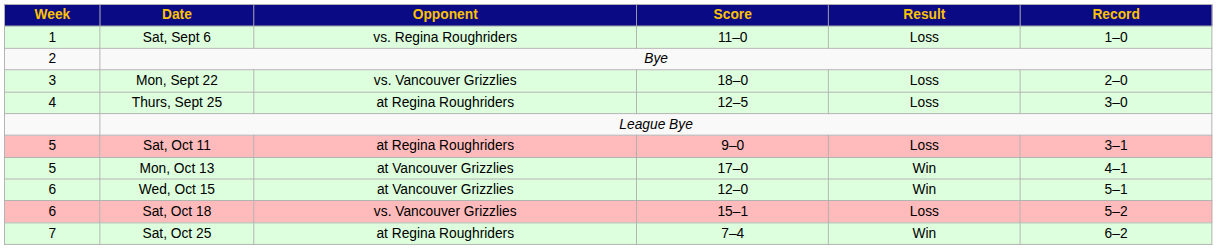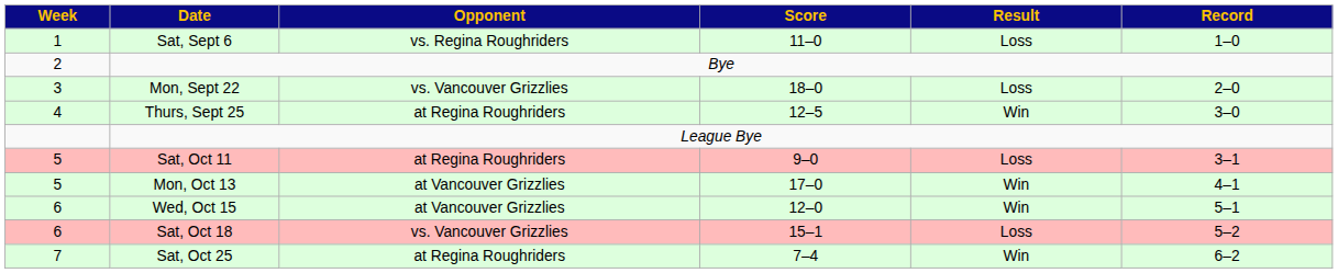 <table class="wikitable sortable">
 <tr>
 <th style="background:#0A0A85;color:#FCC200;"  width="5%">Week</th>
 <th style="background:#0A0A85;color:#FCC200;"  width="8%">Date</th>
 <th style="background:#0A0A85;color:#FCC200;"  width="20%">Opponent</th>
 <th style="background:#0A0A85;color:#FCC200;"  width="10%">Score</th>
 <th style="background:#0A0A85;color:#FCC200;"  width="10%">Result</th>
 <th style="background:#0A0A85;color:#FCC200;"  width="10%">Record</th>
 </tr>
 <tr align="center" bgcolor="#ddffdd">
 <td>1</td>
 <td>Sat, Sept 6</td>
 <td>vs. Regina Roughriders</td>
 <td>11–0</td>
 <td>Loss</td>
 <td>1–0</td>
 </tr>
 <tr align="center">
 <td>2</td>
 <td colspan=5 align="center"><em>Bye</em></td>
 </tr>
 <tr align="center" bgcolor="#ddffdd">
 <td>3</td>
 <td>Mon, Sept 22</td>
 <td>vs. Vancouver Grizzlies</td>
 <td>18–0</td>
 <td>Loss</td>
 <td>2–0</td>
 </tr>
 <tr align="center" bgcolor="#ddffdd">
 <td>4</td>
 <td>Thurs, Sept 25</td>
 <td>at Regina Roughriders</td>
 <td>12–5</td>
-<td>Loss</td>
+<td>Win</td>
 <td>3–0</td>
 </tr>
 <tr align="center">
 <td></td>
 <td colspan=5 align="center"><em>League Bye</em></td>
 </tr>
 <tr align="center" bgcolor="#ffbbbb">
 <td>5</td>
 <td>Sat, Oct 11</td>
 <td>at Regina Roughriders</td>
 <td>9–0</td>
 <td>Loss</td>
 <td>3–1</td>
 </tr>
 <tr align="center" bgcolor="#ddffdd">
 <td>5</td>
 <td>Mon, Oct 13</td>
 <td>at Vancouver Grizzlies</td>
 <td>17–0</td>
 <td>Win</td>
 <td>4–1</td>
 </tr>
 <tr align="center" bgcolor="#ddffdd">
 <td>6</td>
 <td>Wed, Oct 15</td>
 <td>at Vancouver Grizzlies</td>
 <td>12–0</td>
 <td>Win</td>
 <td>5–1</td>
 </tr>
 <tr align="center" bgcolor="#ffbbbb">
 <td>6</td>
 <td>Sat, Oct 18</td>
 <td>vs. Vancouver Grizzlies</td>
 <td>15–1</td>
 <td>Loss</td>
 <td>5–2</td>
 </tr>
 <tr align="center" bgcolor="#ddffdd">
 <td>7</td>
 <td>Sat, Oct 25</td>
 <td>at Regina Roughriders</td>
 <td>7–4</td>
 <td>Win</td>
 <td>6–2</td>
 </tr>
 </table>
